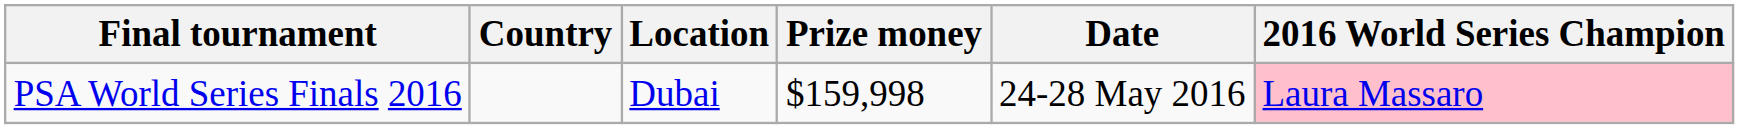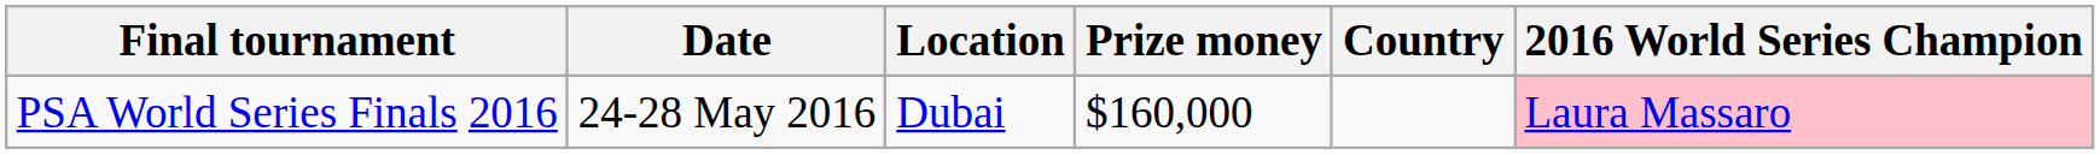 <table class=wikitable>
 <tr>
 <th>Final tournament</th>
-<th>Country</th>
+<th>Date</th>
 <th>Location</th>
 <th>Prize money</th>
-<th>Date</th>
+<th>Country</th>
 <th>2016 World Series Champion</th>
 </tr>
 <tr>
 <td><a href='#'>PSA World Series Finals</a> <a href='#'>2016</a></td>
+<td>24-28 May 2016</td>
+<td><a href='#'>Dubai</a></td>
+<td>$160,000</td>
 <td></td>
-<td><a href='#'>Dubai</a></td>
-<td>$159,998</td>
-<td>24-28 May 2016</td>
 <td style="background: pink;"> <a href='#'>Laura Massaro</a></td>
 </tr>
 </table>
